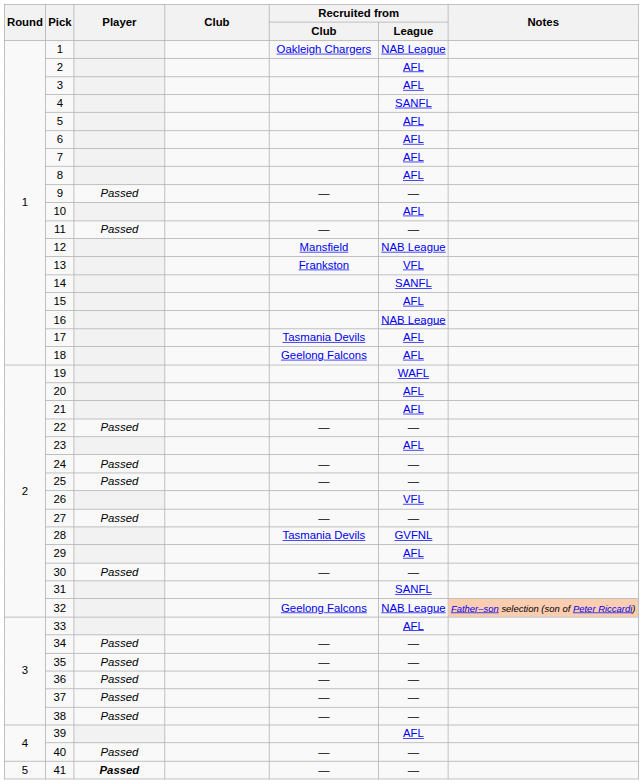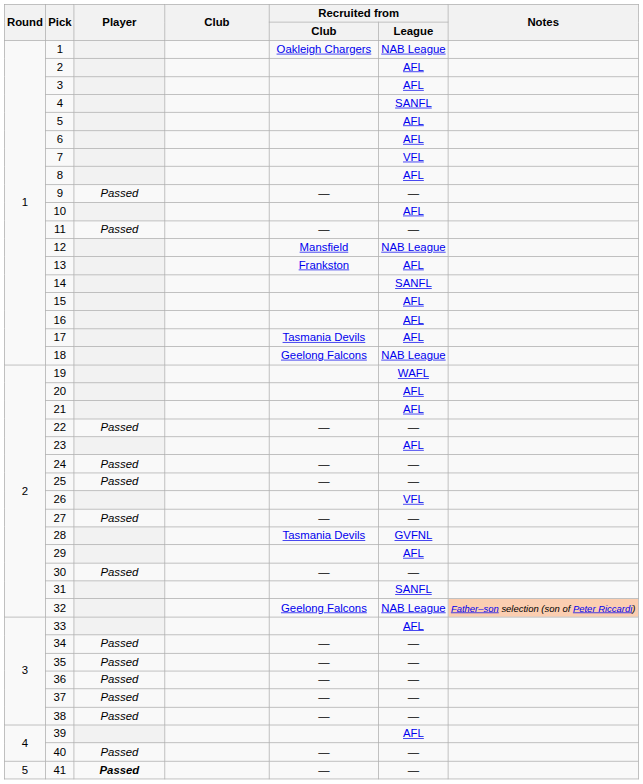 <table class="wikitable sortable plainrowheaders" style="text-align:center;">
 <tr>
 <th rowspan=2>Round</th>
 <th rowspan=2>Pick</th>
 <th rowspan=2 style="width: 90pt">Player</th>
 <th rowspan=2 style="width: 105pt">Club</th>
 <th colspan=2>Recruited from</th>
 <th class="unsortable" rowspan=2>Notes</th>
 </tr>
 <tr>
 <th style="width: 110pt">Club</th>
 <th>League</th>
 </tr>
 <tr>
 <td rowspan=18>1</td>
 <td>1</td>
 <th scope=row></th>
 <td></td>
 <td><a href='#'>Oakleigh Chargers</a></td>
 <td><a href='#'>NAB League</a></td>
 <td style="text-align:left;"></td>
 </tr>
 <tr>
 <td>2</td>
 <th scope=row></th>
 <td></td>
 <td></td>
 <td><a href='#'>AFL</a></td>
 <td style="text-align:left;"></td>
 </tr>
 <tr>
 <td>3</td>
 <th scope=row></th>
 <td></td>
 <td></td>
 <td><a href='#'>AFL</a></td>
 <td style="text-align:left;"></td>
 </tr>
 <tr>
 <td>4</td>
 <th scope=row></th>
 <td></td>
 <td></td>
 <td><a href='#'>SANFL</a></td>
 <td style="text-align:left;"></td>
 </tr>
 <tr>
 <td>5</td>
 <th scope=row></th>
 <td></td>
 <td></td>
 <td><a href='#'>AFL</a></td>
 <td style="text-align:left;"></td>
 </tr>
 <tr>
 <td>6</td>
 <th scope=row></th>
 <td></td>
 <td></td>
 <td><a href='#'>AFL</a></td>
 <td style="text-align:left;"></td>
 </tr>
 <tr>
 <td>7</td>
 <th scope=row></th>
 <td></td>
 <td></td>
-<td><a href='#'>AFL</a></td>
+<td><a href='#'>VFL</a></td>
 <td style="text-align:left;"></td>
 </tr>
 <tr>
 <td>8</td>
 <th scope=row></th>
 <td></td>
 <td></td>
 <td><a href='#'>AFL</a></td>
 <td style="text-align:left;"></td>
 </tr>
 <tr>
 <td>9</td>
 <td><em>Passed</em></td>
 <td></td>
 <td>—</td>
 <td>—</td>
 <td style="text-align:left;"></td>
 </tr>
 <tr>
 <td>10</td>
 <th scope=row></th>
 <td></td>
 <td></td>
 <td><a href='#'>AFL</a></td>
 <td style="text-align:left;"></td>
 </tr>
 <tr>
 <td>11</td>
 <td><em>Passed</em></td>
 <td></td>
 <td>—</td>
 <td>—</td>
 <td style="text-align:left;"></td>
 </tr>
 <tr>
 <td>12</td>
 <th scope=row></th>
 <td></td>
 <td><a href='#'>Mansfield</a></td>
 <td><a href='#'>NAB League</a></td>
 <td style="text-align:left;"></td>
 </tr>
 <tr>
 <td>13</td>
 <th scope=row></th>
 <td></td>
 <td><a href='#'>Frankston</a></td>
-<td><a href='#'>VFL</a></td>
+<td><a href='#'>AFL</a></td>
 <td style="text-align:left;"></td>
 </tr>
 <tr>
 <td>14</td>
 <th scope=row></th>
 <td></td>
 <td></td>
 <td><a href='#'>SANFL</a></td>
 <td style="text-align:left;"></td>
 </tr>
 <tr>
 <td>15</td>
 <th scope=row></th>
 <td></td>
 <td></td>
 <td><a href='#'>AFL</a></td>
 <td style="text-align:left;"></td>
 </tr>
 <tr>
 <td>16</td>
 <th scope=row></th>
 <td></td>
 <td></td>
-<td><a href='#'>NAB League</a></td>
+<td><a href='#'>AFL</a></td>
 <td style="text-align:left;"></td>
 </tr>
 <tr>
 <td>17</td>
 <th scope=row></th>
 <td></td>
 <td><a href='#'>Tasmania Devils</a></td>
 <td><a href='#'>AFL</a></td>
 <td style="text-align:left;"></td>
 </tr>
 <tr>
 <td>18</td>
 <th scope=row></th>
 <td></td>
 <td><a href='#'>Geelong Falcons</a></td>
-<td><a href='#'>AFL</a></td>
+<td><a href='#'>NAB League</a></td>
 <td style="text-align:left;"></td>
 </tr>
 <tr>
 <td rowspan=14>2</td>
 <td>19</td>
 <th scope=row></th>
 <td></td>
 <td></td>
 <td><a href='#'>WAFL</a></td>
 <td style="text-align:left;"></td>
 </tr>
 <tr>
 <td>20</td>
 <th scope=row></th>
 <td></td>
 <td></td>
 <td><a href='#'>AFL</a></td>
 <td style="text-align:left;"></td>
 </tr>
 <tr>
 <td>21</td>
 <th scope=row></th>
 <td></td>
 <td></td>
 <td><a href='#'>AFL</a></td>
 <td style="text-align:left;"></td>
 </tr>
 <tr>
 <td>22</td>
 <td><em>Passed</em></td>
 <td></td>
 <td>—</td>
 <td>—</td>
 <td style="text-align:left;"></td>
 </tr>
 <tr>
 <td>23</td>
 <th scope=row></th>
 <td></td>
 <td></td>
 <td><a href='#'>AFL</a></td>
 <td style="text-align:left;"></td>
 </tr>
 <tr>
 <td>24</td>
 <td><em>Passed</em></td>
 <td></td>
 <td>—</td>
 <td>—</td>
 <td style="text-align:left;"></td>
 </tr>
 <tr>
 <td>25</td>
 <td><em>Passed</em></td>
 <td></td>
 <td>—</td>
 <td>—</td>
 <td style="text-align:left;"></td>
 </tr>
 <tr>
 <td>26</td>
 <th scope=row></th>
 <td></td>
 <td></td>
 <td><a href='#'>VFL</a></td>
 <td style="text-align:left;"></td>
 </tr>
 <tr>
 <td>27</td>
 <td><em>Passed</em></td>
 <td></td>
 <td>—</td>
 <td>—</td>
 <td style="text-align:left;"></td>
 </tr>
 <tr>
 <td>28</td>
 <th scope=row></th>
 <td></td>
 <td><a href='#'>Tasmania Devils</a></td>
 <td><a href='#'>GVFNL</a></td>
 <td style="text-align:left;"></td>
 </tr>
 <tr>
 <td>29</td>
 <th scope=row></th>
 <td></td>
 <td></td>
 <td><a href='#'>AFL</a></td>
 <td style="text-align:left;"></td>
 </tr>
 <tr>
 <td>30</td>
 <td><em>Passed</em></td>
 <td></td>
 <td>—</td>
 <td>—</td>
 <td style="text-align:left;"></td>
 </tr>
 <tr>
 <td>31</td>
 <th scope=row></th>
 <td></td>
 <td></td>
 <td><a href='#'>SANFL</a></td>
 <td style="text-align:left;"></td>
 </tr>
 <tr>
 <td>32</td>
 <th scope=row></th>
 <td></td>
 <td><a href='#'>Geelong Falcons</a></td>
 <td><a href='#'>NAB League</a></td>
 <td style="background:#FBCEB1;" align="left"><small><em><a href='#'>Father–son</a> selection (son of <a href='#'>Peter Riccardi</a>)</em></small></td>
 </tr>
 <tr>
 <td rowspan=6>3</td>
 <td>33</td>
 <th scope=row></th>
 <td></td>
 <td></td>
 <td><a href='#'>AFL</a></td>
 <td style="text-align:left;"></td>
 </tr>
 <tr>
 <td>34</td>
 <td><em>Passed</em></td>
 <td></td>
 <td>—</td>
 <td>—</td>
 <td style="text-align:left;"></td>
 </tr>
 <tr>
 <td>35</td>
 <td><em>Passed</em></td>
 <td></td>
 <td>—</td>
 <td>—</td>
 <td style="text-align:left;"></td>
 </tr>
 <tr>
 <td>36</td>
 <td><em>Passed</em></td>
 <td></td>
 <td>—</td>
 <td>—</td>
 <td style="text-align:left;"></td>
 </tr>
 <tr>
 <td>37</td>
 <td><em>Passed</em></td>
 <td></td>
 <td>—</td>
 <td>—</td>
 <td style="text-align:left;"></td>
 </tr>
 <tr>
 <td>38</td>
 <td><em>Passed</em></td>
 <td></td>
 <td>—</td>
 <td>—</td>
 <td style="text-align:left;"></td>
 </tr>
 <tr>
 <td rowspan=2>4</td>
 <td>39</td>
 <th scope=row></th>
 <td></td>
 <td></td>
 <td><a href='#'>AFL</a></td>
 <td style="text-align:left;"></td>
 </tr>
 <tr>
 <td>40</td>
 <td><em>Passed</em></td>
 <td></td>
 <td>—</td>
 <td>—</td>
 <td style="text-align:left;"></td>
 </tr>
 <tr>
 <td>5</td>
 <td>41</td>
 <td><strong><em>Passed</em></strong></td>
 <td></td>
 <td>—</td>
 <td>—</td>
 <td style="text-align:left;"></td>
 </tr>
 </table>
